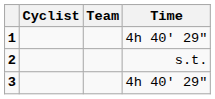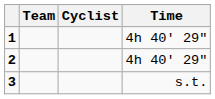 <table class="wikitable">
 <tr>
 <th></th>
+<th>Team</th>
 <th>Cyclist</th>
-<th>Team</th>
 <th>Time</th>
 </tr>
 <tr>
 <td><strong>1</strong></td>
 <td></td>
 <td></td>
 <td align=right>4h 40' 29"</td>
 </tr>
 <tr>
 <td><strong>2</strong></td>
 <td></td>
 <td></td>
-<td align=right>s.t.</td>
+<td align=right>4h 40' 29"</td>
 </tr>
 <tr>
 <td><strong>3</strong></td>
 <td></td>
 <td></td>
-<td align=right>4h 40' 29"</td>
+<td align=right>s.t.</td>
 </tr>
 </table>
